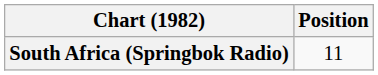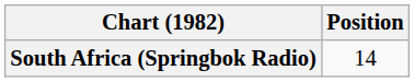 <table class="wikitable plainrowheaders" style="text-align:center">
 <tr>
 <th>Chart (1982)</th>
 <th>Position</th>
 </tr>
 <tr>
 <th scope="row">South Africa (Springbok Radio)</th>
-<td>11</td>
+<td>14</td>
 </tr>
 </table>
